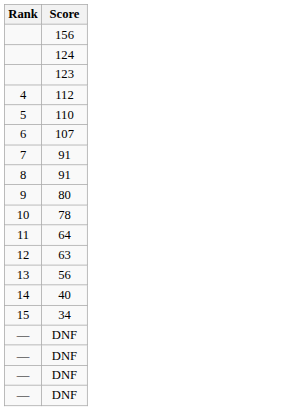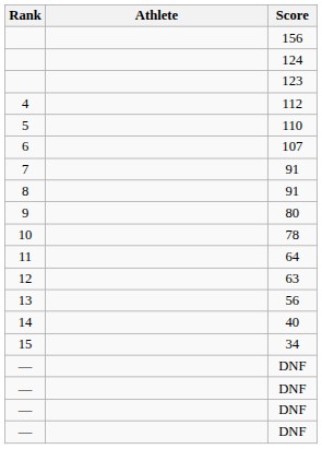 <table class=wikitable style="text-align:center">
 <tr>
 <th width=40>Rank</th>
+<th width=250>Athlete</th>
 <th width=50>Score</th>
 </tr>
 <tr>
 <td></td>
+<td align="left"></td>
 <td>156</td>
 </tr>
 <tr>
 <td></td>
+<td align="left"></td>
 <td>124</td>
 </tr>
 <tr>
 <td></td>
+<td align="left"></td>
 <td>123</td>
 </tr>
 <tr>
 <td>4</td>
+<td align="left"></td>
 <td>112</td>
 </tr>
 <tr>
 <td>5</td>
+<td align="left"></td>
 <td>110</td>
 </tr>
 <tr>
 <td>6</td>
+<td align="left"></td>
 <td>107</td>
 </tr>
 <tr>
 <td>7</td>
+<td align="left"></td>
 <td>91</td>
 </tr>
 <tr>
 <td>8</td>
+<td align="left"></td>
 <td>91</td>
 </tr>
 <tr>
 <td>9</td>
+<td align="left"></td>
 <td>80</td>
 </tr>
 <tr>
 <td>10</td>
+<td align="left"></td>
 <td>78</td>
 </tr>
 <tr>
 <td>11</td>
+<td align="left"></td>
 <td>64</td>
 </tr>
 <tr>
 <td>12</td>
+<td align="left"></td>
 <td>63</td>
 </tr>
 <tr>
 <td>13</td>
+<td align="left"></td>
 <td>56</td>
 </tr>
 <tr>
 <td>14</td>
+<td align="left"></td>
 <td>40</td>
 </tr>
 <tr>
 <td>15</td>
+<td align="left"></td>
 <td>34</td>
 </tr>
 <tr>
 <td>—</td>
+<td align="left"></td>
 <td>DNF</td>
 </tr>
 <tr>
 <td>—</td>
+<td align="left"></td>
 <td>DNF</td>
 </tr>
 <tr>
 <td>—</td>
+<td align="left"></td>
 <td>DNF</td>
 </tr>
 <tr>
 <td>—</td>
+<td align="left"></td>
 <td>DNF</td>
 </tr>
 </table>
